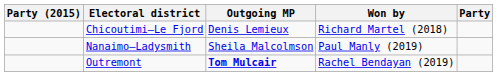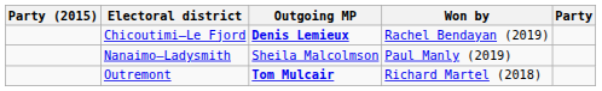 <table class="wikitable">
 <tr>
 <th>Party (2015)</th>
 <th>Electoral district</th>
 <th>Outgoing MP</th>
 <th>Won by</th>
 <th>Party</th>
 </tr>
 <tr>
 <td></td>
 <td><a href='#'>Chicoutimi—Le Fjord</a></td>
-<td><a href='#'>Denis Lemieux</a></td>
-<td><a href='#'>Richard Martel</a> (2018)</td>
+<td><strong><a href='#'>Denis Lemieux</a></strong></td>
+<td><a href='#'>Rachel Bendayan</a> (2019)</td>
 <td></td>
 </tr>
 <tr>
 <td></td>
 <td><a href='#'>Nanaimo—Ladysmith</a></td>
 <td><a href='#'>Sheila Malcolmson</a></td>
 <td><a href='#'>Paul Manly</a> (2019)</td>
 <td></td>
 </tr>
 <tr>
 <td></td>
 <td><a href='#'>Outremont</a></td>
 <td><strong><a href='#'>Tom Mulcair</a></strong></td>
-<td><a href='#'>Rachel Bendayan</a> (2019)</td>
+<td><a href='#'>Richard Martel</a> (2018)</td>
 <td></td>
 </tr>
 </table>
